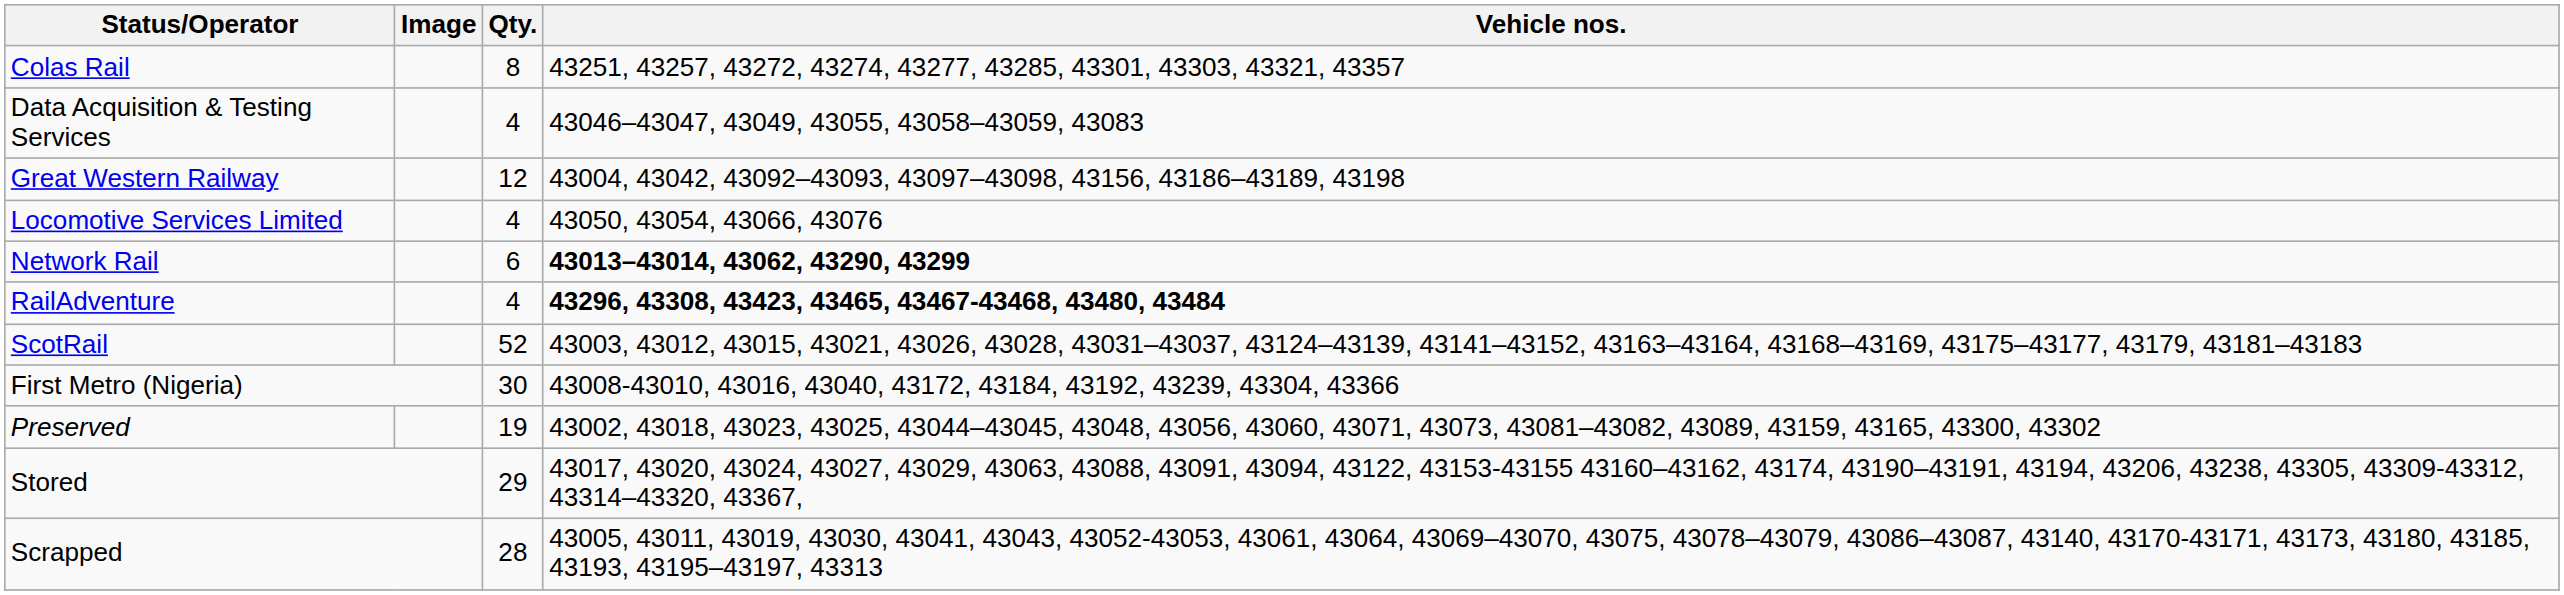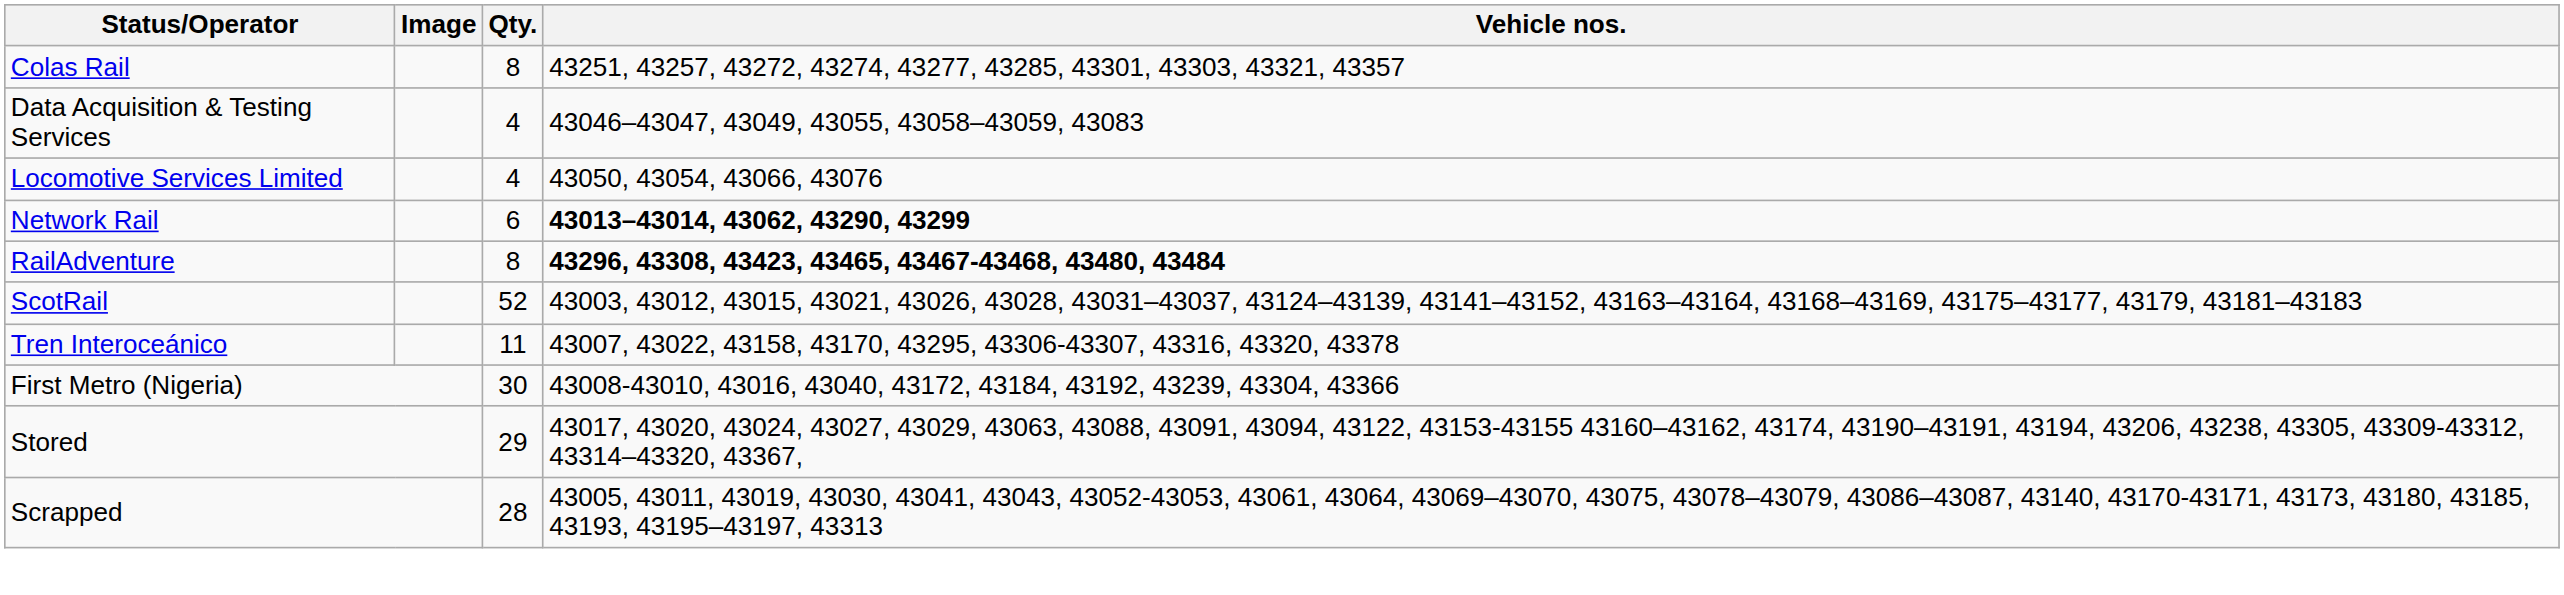 <table class="wikitable mw-collapsible">
 <tr>
 <th>Status/Operator</th>
 <th>Image</th>
 <th>Qty.</th>
 <th>Vehicle nos.</th>
 </tr>
 <tr>
 <td><a href='#'>Colas Rail</a></td>
 <td></td>
 <td align=center>8</td>
 <td>43251, 43257, 43272, 43274, 43277, 43285, 43301, 43303, 43321, 43357</td>
 </tr>
 <tr>
 <td>Data Acquisition & Testing Services</td>
 <td></td>
 <td align=center>4</td>
 <td>43046–43047, 43049, 43055, 43058–43059, 43083</td>
 </tr>
 <tr>
-<td><a href='#'>Great Western Railway</a></td>
-<td></td>
-<td align=center>12</td>
-<td>43004, 43042, 43092–43093, 43097–43098, 43156, 43186–43189, 43198</td>
-</tr>
-<tr>
 <td><a href='#'>Locomotive Services Limited</a></td>
 <td></td>
 <td align=center>4</td>
 <td>43050, 43054, 43066, 43076</td>
 </tr>
 <tr>
 <td><a href='#'>Network Rail</a></td>
 <td></td>
 <td align=center>6</td>
 <td><strong>43013–43014, 43062, 43290, 43299</strong></td>
 </tr>
 <tr>
 <td><a href='#'>RailAdventure</a></td>
 <td></td>
-<td align=center>4</td>
+<td align=center>8</td>
 <td><strong>43296, 43308, 43423, 43465, 43467-43468, 43480, 43484</strong></td>
 </tr>
 <tr>
 <td><a href='#'>ScotRail</a></td>
 <td></td>
 <td align=center>52</td>
 <td>43003, 43012, 43015, 43021, 43026, 43028, 43031–43037, 43124–43139, 43141–43152, 43163–43164, 43168–43169, 43175–43177, 43179, 43181–43183</td>
 </tr>
 <tr>
+<td><a href='#'>Tren Interoceánico</a></td>
+<td></td>
+<td align=center>11</td>
+<td>43007, 43022, 43158, 43170, 43295, 43306-43307, 43316, 43320, 43378</td>
+</tr>
+<tr>
 <td colspan="2">First Metro (Nigeria)</td>
 <td align=center>30</td>
 <td>43008-43010, 43016, 43040, 43172, 43184, 43192, 43239, 43304, 43366</td>
-</tr>
-<tr>
-<td><em>Preserved</em></td>
-<td></td>
-<td align=center>19</td>
-<td>43002, 43018, 43023, 43025, 43044–43045, 43048, 43056, 43060, 43071, 43073, 43081–43082, 43089, 43159, 43165, 43300, 43302</td>
 </tr>
 <tr>
 <td colspan=2>Stored</td>
 <td align=center>29</td>
 <td>43017, 43020, 43024, 43027, 43029, 43063, 43088, 43091, 43094, 43122, 43153-43155 43160–43162, 43174, 43190–43191, 43194, 43206, 43238, 43305, 43309-43312, 43314–43320, 43367,</td>
 </tr>
 <tr>
 <td colspan=2>Scrapped</td>
 <td align=center>28</td>
 <td>43005, 43011, 43019, 43030, 43041, 43043, 43052-43053, 43061, 43064, 43069–43070, 43075, 43078–43079, 43086–43087, 43140, 43170-43171, 43173, 43180, 43185, 43193, 43195–43197, 43313</td>
 </tr>
 </table>
